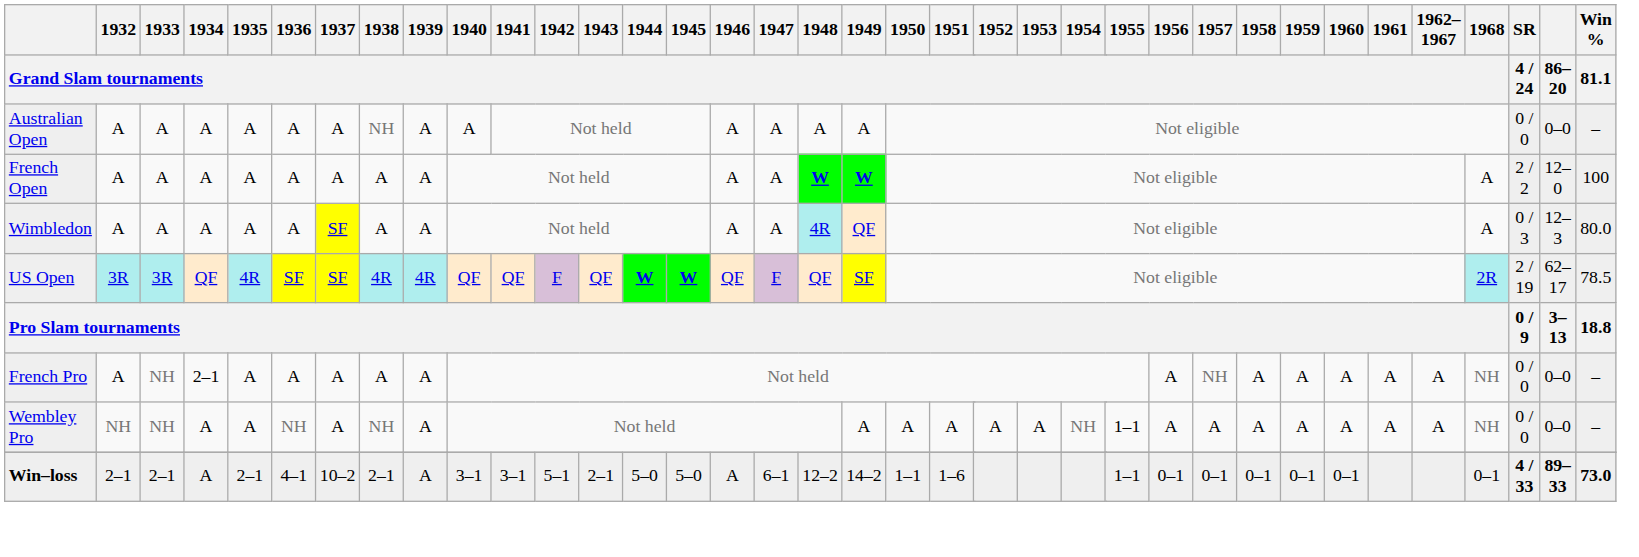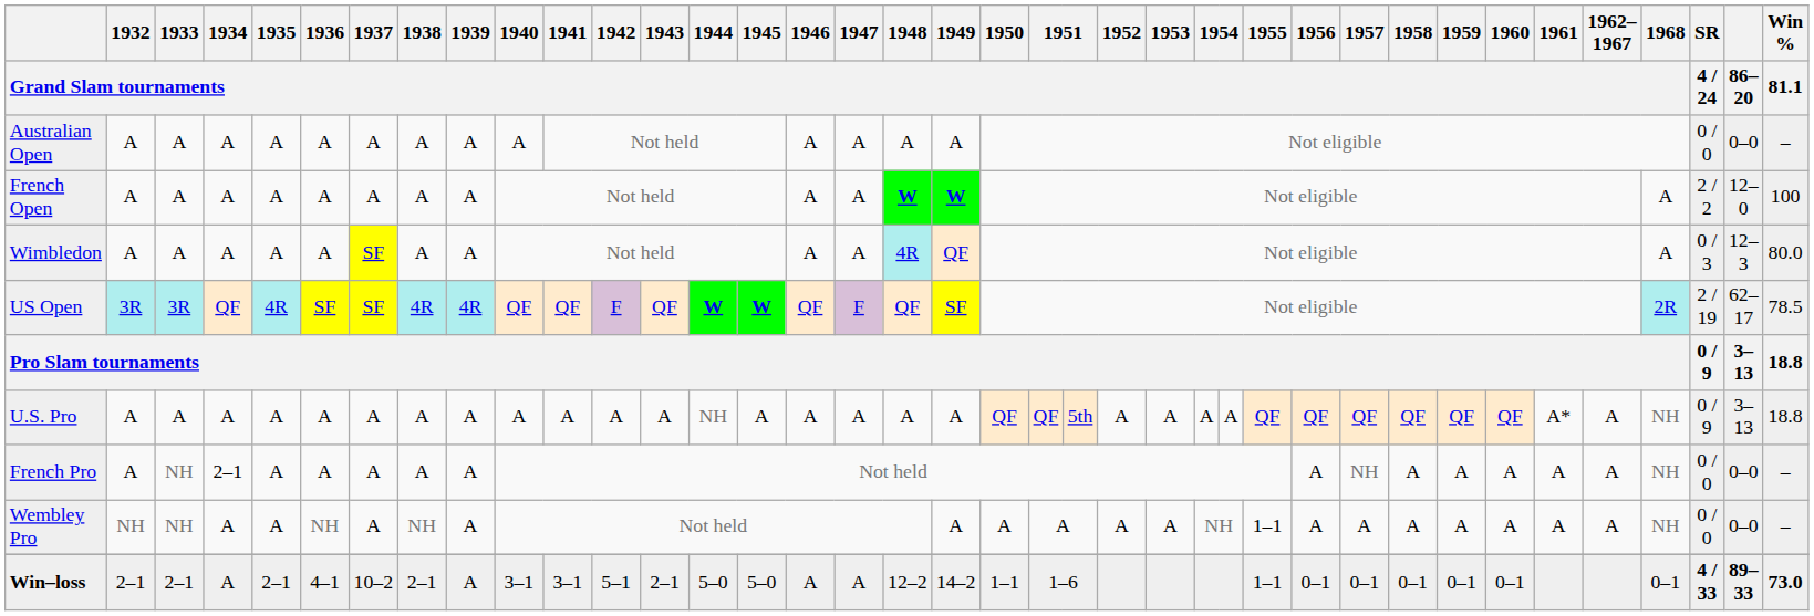 <table class="wikitable nowrap" style=font-size:86%;text-align:center>
 <tr style="background:#efefef;">
 <th style="width:90px;"></th>
 <th>1932</th>
 <th>1933</th>
 <th>1934</th>
 <th>1935</th>
 <th>1936</th>
 <th>1937</th>
 <th>1938</th>
 <th>1939</th>
 <th>1940</th>
 <th>1941</th>
 <th>1942</th>
 <th>1943</th>
 <th>1944</th>
 <th>1945</th>
 <th>1946</th>
 <th>1947</th>
 <th>1948</th>
 <th>1949</th>
 <th>1950</th>
 <th colspan=2>1951</th>
 <th>1952</th>
 <th>1953</th>
 <th colspan=2>1954</th>
 <th>1955</th>
 <th>1956</th>
 <th>1957</th>
 <th>1958</th>
 <th>1959</th>
 <th>1960</th>
 <th>1961</th>
 <th>1962–1967</th>
 <th>1968</th>
 <th style="width:45px;">SR</th>
 <th style="width:45px;"></th>
 <th style="width:45px;">Win %</th>
 </tr>
 <tr>
 <th style="text-align:left;" colspan=35><a href='#'>Grand Slam tournaments</a></th>
 <th>4 / 24</th>
 <th>86–20</th>
 <th>81.1</th>
 </tr>
 <tr>
 <td style="text-align:left;" bgcolor=efefef><a href='#'>Australian Open</a></td>
 <td>A</td>
 <td>A</td>
 <td>A</td>
 <td>A</td>
 <td>A</td>
 <td>A</td>
-<td style=color:#767676>NH</td>
+<td>A</td>
 <td>A</td>
 <td>A</td>
 <td colspan=5 style=color:#767676>Not held</td>
 <td>A</td>
 <td>A</td>
 <td>A</td>
 <td>A</td>
 <td colspan=16 style=color:#767676>Not eligible</td>
 <td bgcolor=efefef>0 / 0</td>
 <td bgcolor=efefef>0–0</td>
 <td bgcolor=efefef>–</td>
 </tr>
 <tr>
 <td style="text-align:left;" bgcolor=efefef><a href='#'>French Open</a></td>
 <td>A</td>
 <td>A</td>
 <td>A</td>
 <td>A</td>
 <td>A</td>
 <td>A</td>
 <td>A</td>
 <td>A</td>
 <td colspan=6 style=color:#767676>Not held</td>
 <td>A</td>
 <td>A</td>
 <td bgcolor=lime><a href='#'><strong>W</strong></a></td>
 <td bgcolor=lime><a href='#'><strong>W</strong></a></td>
 <td colspan=15 style=color:#767676>Not eligible</td>
 <td>A</td>
 <td bgcolor=efefef>2 / 2</td>
 <td bgcolor=efefef>12–0</td>
 <td bgcolor=efefef>100</td>
 </tr>
 <tr>
 <td style="text-align:left;" bgcolor=efefef><a href='#'>Wimbledon</a></td>
 <td>A</td>
 <td>A</td>
 <td>A</td>
 <td>A</td>
 <td>A</td>
 <td bgcolor=yellow><a href='#'>SF</a></td>
 <td>A</td>
 <td>A</td>
 <td colspan=6 style=color:#767676>Not held</td>
 <td>A</td>
 <td>A</td>
 <td bgcolor=afeeee><a href='#'>4R</a></td>
 <td bgcolor=ffebcd><a href='#'>QF</a></td>
 <td colspan=15 style=color:#767676>Not eligible</td>
 <td>A</td>
 <td bgcolor=efefef>0 / 3</td>
 <td bgcolor=efefef>12–3</td>
 <td bgcolor=efefef>80.0</td>
 </tr>
 <tr>
 <td style="text-align:left;" bgcolor=efefef><a href='#'>US Open</a></td>
 <td bgcolor=afeeee><a href='#'>3R</a></td>
 <td bgcolor=afeeee><a href='#'>3R</a></td>
 <td bgcolor=ffebcd><a href='#'>QF</a></td>
 <td bgcolor=afeeee><a href='#'>4R</a></td>
 <td bgcolor=yellow><a href='#'>SF</a></td>
 <td bgcolor=yellow><a href='#'>SF</a></td>
 <td bgcolor=afeeee><a href='#'>4R</a></td>
 <td bgcolor=afeeee><a href='#'>4R</a></td>
 <td bgcolor=ffebcd><a href='#'>QF</a></td>
 <td bgcolor=ffebcd><a href='#'>QF</a></td>
 <td bgcolor=thistle><a href='#'>F</a></td>
 <td bgcolor=ffebcd><a href='#'>QF</a></td>
 <td bgcolor=lime><strong><a href='#'>W</a></strong></td>
 <td bgcolor=lime><strong><a href='#'>W</a></strong></td>
 <td bgcolor=ffebcd><a href='#'>QF</a></td>
 <td bgcolor=thistle><a href='#'>F</a></td>
 <td bgcolor=ffebcd><a href='#'>QF</a></td>
 <td bgcolor=yellow><a href='#'>SF</a></td>
 <td colspan=15 style=color:#767676>Not eligible</td>
 <td bgcolor=afeeee><a href='#'>2R</a></td>
 <td bgcolor=efefef>2 / 19</td>
 <td bgcolor=efefef>62–17</td>
 <td bgcolor=efefef>78.5</td>
 </tr>
 <tr>
 <th style="text-align:left;" colspan=35><a href='#'>Pro Slam tournaments</a></th>
 <th>0 / 9</th>
 <th>3–13</th>
 <th>18.8</th>
 </tr>
 <tr>
+<td style="text-align:left;" bgcolor=efefef><a href='#'>U.S. Pro</a></td>
+<td>A</td>
+<td>A</td>
+<td>A</td>
+<td>A</td>
+<td>A</td>
+<td>A</td>
+<td>A</td>
+<td>A</td>
+<td>A</td>
+<td>A</td>
+<td>A</td>
+<td>A</td>
+<td style=color:#767676>NH</td>
+<td>A</td>
+<td>A</td>
+<td>A</td>
+<td>A</td>
+<td>A</td>
+<td bgcolor=ffebcd><a href='#'>QF</a></td>
+<td bgcolor=ffebcd><a href='#'>QF</a></td>
+<td bgcolor=ffebcd><a href='#'>5th</a></td>
+<td>A</td>
+<td>A</td>
+<td>A</td>
+<td>A</td>
+<td bgcolor=ffebcd><a href='#'>QF</a></td>
+<td bgcolor=ffebcd><a href='#'>QF</a></td>
+<td bgcolor=ffebcd><a href='#'>QF</a></td>
+<td bgcolor=ffebcd><a href='#'>QF</a></td>
+<td bgcolor=ffebcd><a href='#'>QF</a></td>
+<td bgcolor=ffebcd><a href='#'>QF</a></td>
+<td>A*</td>
+<td>A</td>
+<td style=color:#767676>NH</td>
+<td bgcolor=efefef>0 / 9</td>
+<td bgcolor=efefef>3–13</td>
+<td bgcolor=efefef>18.8</td>
+</tr>
+<tr>
 <td style="text-align:left;" bgcolor=efefef><a href='#'>French Pro</a></td>
 <td>A</td>
 <td style=color:#767676>NH</td>
 <td>2–1</td>
 <td>A</td>
 <td>A</td>
 <td>A</td>
 <td>A</td>
 <td>A</td>
 <td colspan=18 style=color:#767676>Not held</td>
 <td>A</td>
 <td style=color:#767676>NH</td>
 <td>A</td>
 <td>A</td>
 <td>A</td>
 <td>A</td>
 <td>A</td>
 <td style=color:#767676>NH</td>
 <td bgcolor=efefef>0 / 0</td>
 <td bgcolor=efefef>0–0</td>
 <td bgcolor=efefef>–</td>
 </tr>
 <tr>
 <td style="text-align:left;" bgcolor=efefef><a href='#'>Wembley Pro</a></td>
 <td style=color:#767676>NH</td>
 <td style=color:#767676>NH</td>
 <td>A</td>
 <td>A</td>
 <td style=color:#767676>NH</td>
 <td>A</td>
 <td style=color:#767676>NH</td>
 <td>A</td>
 <td colspan=9 style=color:#767676>Not held</td>
 <td>A</td>
 <td>A</td>
 <td colspan=2>A</td>
 <td>A</td>
 <td>A</td>
 <td colspan=2 style=color:#767676>NH</td>
 <td>1–1</td>
 <td>A</td>
 <td>A</td>
 <td>A</td>
 <td>A</td>
 <td>A</td>
 <td>A</td>
 <td>A</td>
 <td style=color:#767676>NH</td>
 <td bgcolor=efefef>0 / 0</td>
 <td bgcolor=efefef>0–0</td>
 <td bgcolor=efefef>–</td>
 </tr>
 <tr>
 </tr>
 <tr style="background:#efefef;">
 <td style="text-align:left;" bgcolor=efefef><strong>Win–loss</strong></td>
 <td>2–1</td>
 <td>2–1</td>
 <td>A</td>
 <td>2–1</td>
 <td>4–1</td>
 <td>10–2</td>
 <td>2–1</td>
 <td>A</td>
 <td>3–1</td>
 <td>3–1</td>
 <td>5–1</td>
 <td>2–1</td>
 <td>5–0</td>
 <td>5–0</td>
 <td>A</td>
-<td>6–1</td>
+<td>A</td>
 <td>12–2</td>
 <td>14–2</td>
 <td>1–1</td>
 <td colspan=2>1–6</td>
 <td></td>
 <td></td>
 <td colspan=2></td>
 <td>1–1</td>
 <td>0–1</td>
 <td>0–1</td>
 <td>0–1</td>
 <td>0–1</td>
 <td>0–1</td>
 <td></td>
 <td></td>
 <td>0–1</td>
 <td bgcolor=efefef><strong>4 / 33</strong></td>
 <td bgcolor=efefef><strong>89–33</strong></td>
 <td bgcolor=efefef><strong>73.0</strong></td>
 </tr>
 </table>
